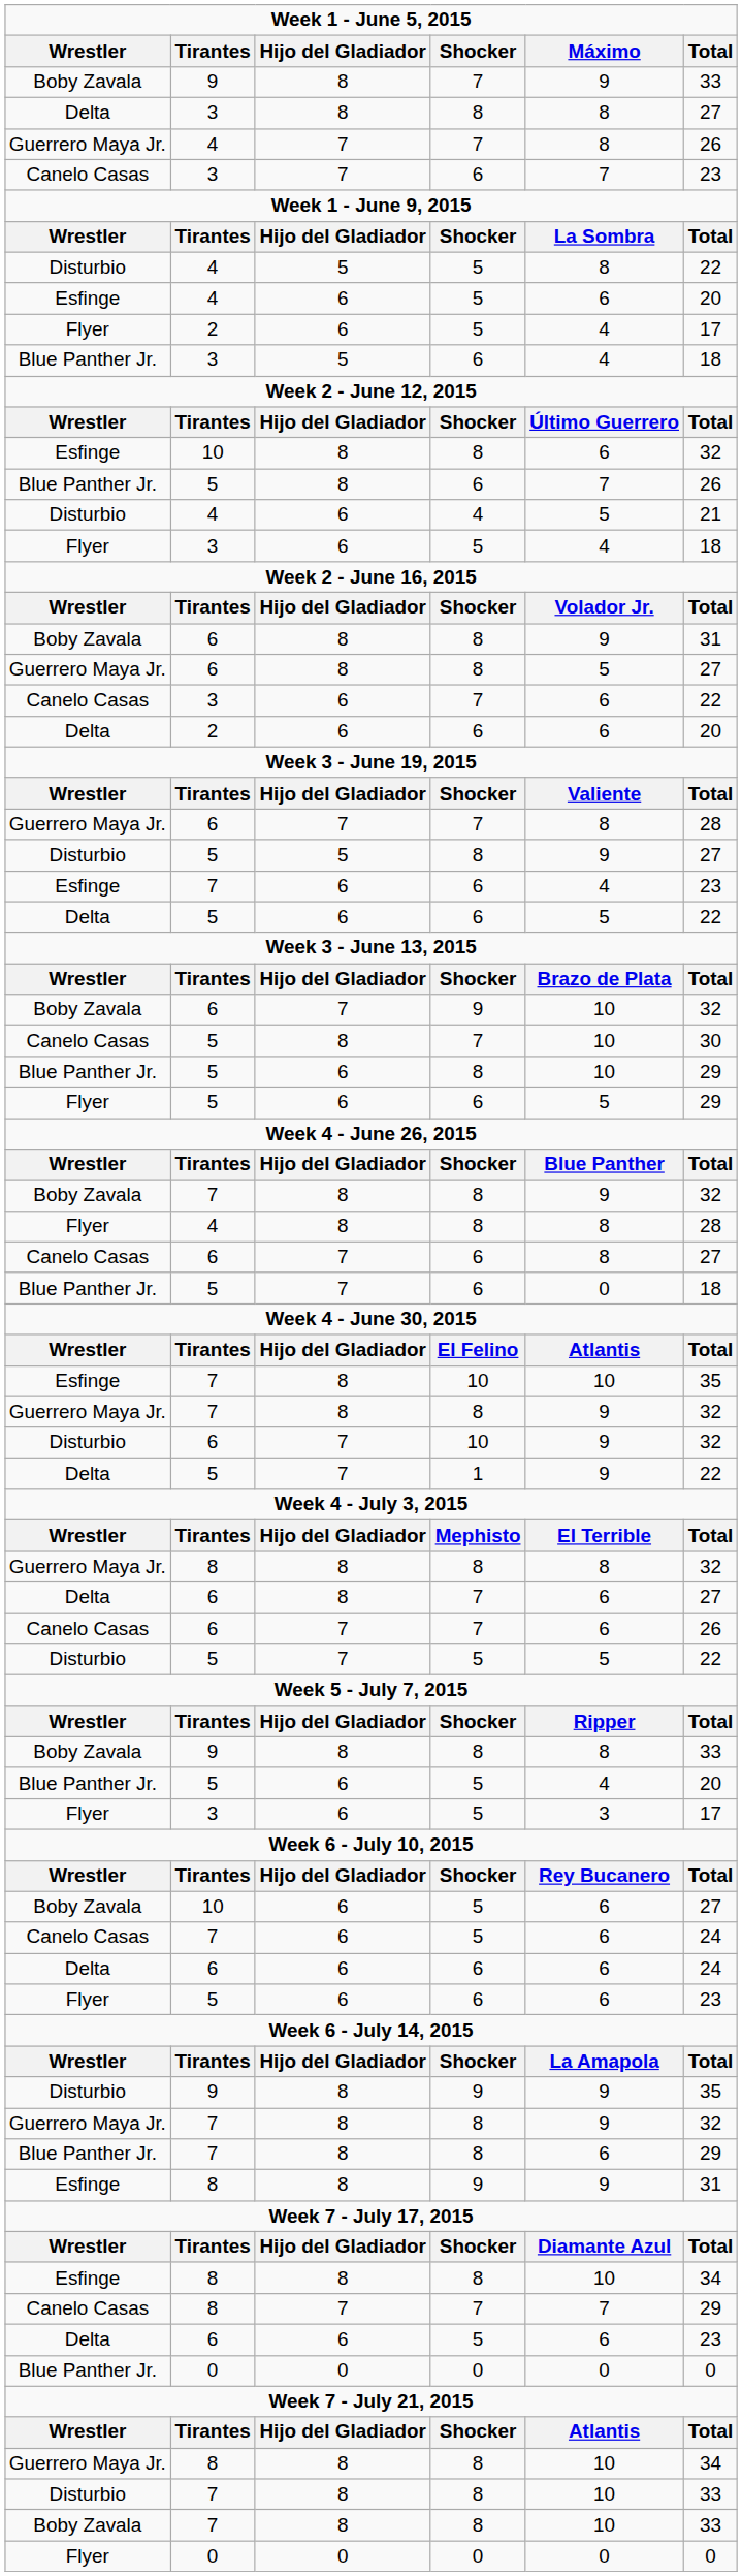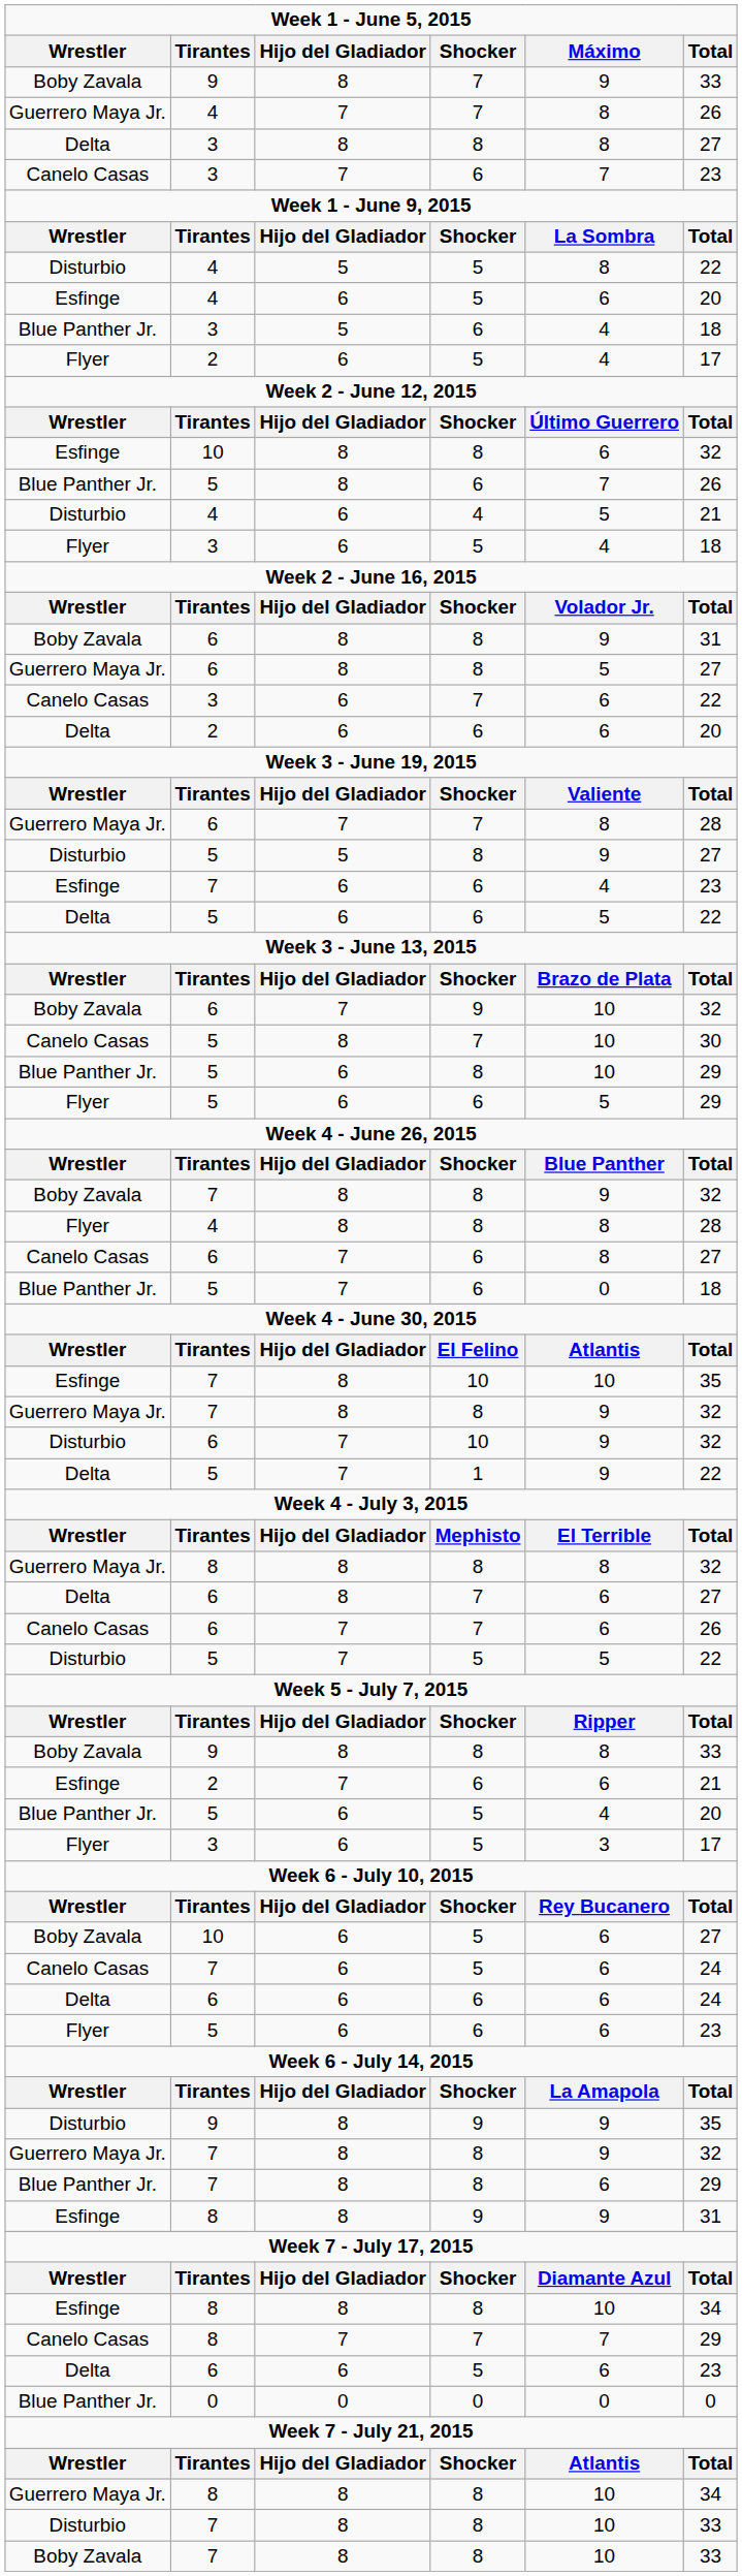 <table class="wikitable sortable" style="margin:1em auto; text-align: center">
 <tr>
 <td colspan=6><strong>Week 1 - June 5, 2015</strong></td>
 </tr>
 <tr>
 <th>Wrestler</th>
 <th>Tirantes</th>
 <th>Hijo del Gladiador</th>
 <th>Shocker</th>
 <th><a href='#'>Máximo</a></th>
 <th>Total</th>
 </tr>
 <tr>
 <td>Boby Zavala</td>
 <td>9</td>
 <td>8</td>
 <td>7</td>
 <td>9</td>
 <td>33</td>
 </tr>
 <tr>
+<td>Guerrero Maya Jr.</td>
+<td>4</td>
+<td>7</td>
+<td>7</td>
+<td>8</td>
+<td>26</td>
+</tr>
+<tr>
 <td>Delta</td>
 <td>3</td>
 <td>8</td>
 <td>8</td>
 <td>8</td>
 <td>27</td>
-</tr>
-<tr>
-<td>Guerrero Maya Jr.</td>
-<td>4</td>
-<td>7</td>
-<td>7</td>
-<td>8</td>
-<td>26</td>
 </tr>
 <tr>
 <td>Canelo Casas</td>
 <td>3</td>
 <td>7</td>
 <td>6</td>
 <td>7</td>
 <td>23</td>
 </tr>
 <tr>
 <td colspan=6><strong>Week 1 - June 9, 2015</strong></td>
 </tr>
 <tr>
 <th>Wrestler</th>
 <th>Tirantes</th>
 <th>Hijo del Gladiador</th>
 <th>Shocker</th>
 <th><a href='#'>La Sombra</a></th>
 <th>Total</th>
 </tr>
 <tr>
 <td>Disturbio</td>
 <td>4</td>
 <td>5</td>
 <td>5</td>
 <td>8</td>
 <td>22</td>
 </tr>
 <tr>
 <td>Esfinge</td>
 <td>4</td>
 <td>6</td>
 <td>5</td>
 <td>6</td>
 <td>20</td>
 </tr>
 <tr>
+<td>Blue Panther Jr.</td>
+<td>3</td>
+<td>5</td>
+<td>6</td>
+<td>4</td>
+<td>18</td>
+</tr>
+<tr>
 <td>Flyer</td>
 <td>2</td>
 <td>6</td>
 <td>5</td>
 <td>4</td>
 <td>17</td>
-</tr>
-<tr>
-<td>Blue Panther Jr.</td>
-<td>3</td>
-<td>5</td>
-<td>6</td>
-<td>4</td>
-<td>18</td>
 </tr>
 <tr>
 <td colspan=6><strong>Week 2 - June 12, 2015</strong></td>
 </tr>
 <tr>
 <th>Wrestler</th>
 <th>Tirantes</th>
 <th>Hijo del Gladiador</th>
 <th>Shocker</th>
 <th><a href='#'>Último Guerrero</a></th>
 <th>Total</th>
 </tr>
 <tr>
 <td>Esfinge</td>
 <td>10</td>
 <td>8</td>
 <td>8</td>
 <td>6</td>
 <td>32</td>
 </tr>
 <tr>
 <td>Blue Panther Jr.</td>
 <td>5</td>
 <td>8</td>
 <td>6</td>
 <td>7</td>
 <td>26</td>
 </tr>
 <tr>
 <td>Disturbio</td>
 <td>4</td>
 <td>6</td>
 <td>4</td>
 <td>5</td>
 <td>21</td>
 </tr>
 <tr>
 <td>Flyer</td>
 <td>3</td>
 <td>6</td>
 <td>5</td>
 <td>4</td>
 <td>18</td>
 </tr>
 <tr>
 <td colspan=6><strong>Week 2 - June 16, 2015</strong></td>
 </tr>
 <tr>
 <th>Wrestler</th>
 <th>Tirantes</th>
 <th>Hijo del Gladiador</th>
 <th>Shocker</th>
 <th><a href='#'>Volador Jr.</a></th>
 <th>Total</th>
 </tr>
 <tr>
 <td>Boby Zavala</td>
 <td>6</td>
 <td>8</td>
 <td>8</td>
 <td>9</td>
 <td>31</td>
 </tr>
 <tr>
 <td>Guerrero Maya Jr.</td>
 <td>6</td>
 <td>8</td>
 <td>8</td>
 <td>5</td>
 <td>27</td>
 </tr>
 <tr>
 <td>Canelo Casas</td>
 <td>3</td>
 <td>6</td>
 <td>7</td>
 <td>6</td>
 <td>22</td>
 </tr>
 <tr>
 <td>Delta</td>
 <td>2</td>
 <td>6</td>
 <td>6</td>
 <td>6</td>
 <td>20</td>
 </tr>
 <tr>
 <td colspan=6><strong>Week 3 - June 19, 2015</strong></td>
 </tr>
 <tr>
 <th>Wrestler</th>
 <th>Tirantes</th>
 <th>Hijo del Gladiador</th>
 <th>Shocker</th>
 <th><a href='#'>Valiente</a></th>
 <th>Total</th>
 </tr>
 <tr>
 <td>Guerrero Maya Jr.</td>
 <td>6</td>
 <td>7</td>
 <td>7</td>
 <td>8</td>
 <td>28</td>
 </tr>
 <tr>
 <td>Disturbio</td>
 <td>5</td>
 <td>5</td>
 <td>8</td>
 <td>9</td>
 <td>27</td>
 </tr>
 <tr>
 <td>Esfinge</td>
 <td>7</td>
 <td>6</td>
 <td>6</td>
 <td>4</td>
 <td>23</td>
 </tr>
 <tr>
 <td>Delta</td>
 <td>5</td>
 <td>6</td>
 <td>6</td>
 <td>5</td>
 <td>22</td>
 </tr>
 <tr>
 <td colspan=6><strong>Week 3 - June 13, 2015</strong></td>
 </tr>
 <tr>
 <th>Wrestler</th>
 <th>Tirantes</th>
 <th>Hijo del Gladiador</th>
 <th>Shocker</th>
 <th><a href='#'>Brazo de Plata</a></th>
 <th>Total</th>
 </tr>
 <tr>
 <td>Boby Zavala</td>
 <td>6</td>
 <td>7</td>
 <td>9</td>
 <td>10</td>
 <td>32</td>
 </tr>
 <tr>
 <td>Canelo Casas</td>
 <td>5</td>
 <td>8</td>
 <td>7</td>
 <td>10</td>
 <td>30</td>
 </tr>
 <tr>
 <td>Blue Panther Jr.</td>
 <td>5</td>
 <td>6</td>
 <td>8</td>
 <td>10</td>
 <td>29</td>
 </tr>
 <tr>
 <td>Flyer</td>
 <td>5</td>
 <td>6</td>
 <td>6</td>
 <td>5</td>
 <td>29</td>
 </tr>
 <tr>
 <td colspan=6><strong>Week 4 - June 26, 2015</strong></td>
 </tr>
 <tr>
 <th>Wrestler</th>
 <th>Tirantes</th>
 <th>Hijo del Gladiador</th>
 <th>Shocker</th>
 <th><a href='#'>Blue Panther</a></th>
 <th>Total</th>
 </tr>
 <tr>
 <td>Boby Zavala</td>
 <td>7</td>
 <td>8</td>
 <td>8</td>
 <td>9</td>
 <td>32</td>
 </tr>
 <tr>
 <td>Flyer</td>
 <td>4</td>
 <td>8</td>
 <td>8</td>
 <td>8</td>
 <td>28</td>
 </tr>
 <tr>
 <td>Canelo Casas</td>
 <td>6</td>
 <td>7</td>
 <td>6</td>
 <td>8</td>
 <td>27</td>
 </tr>
 <tr>
 <td>Blue Panther Jr.</td>
 <td>5</td>
 <td>7</td>
 <td>6</td>
 <td>0</td>
 <td>18</td>
 </tr>
 <tr>
 <td colspan=6><strong>Week 4 - June 30, 2015</strong></td>
 </tr>
 <tr>
 <th>Wrestler</th>
 <th>Tirantes</th>
 <th>Hijo del Gladiador</th>
 <th><a href='#'>El Felino</a></th>
 <th><a href='#'>Atlantis</a></th>
 <th>Total</th>
 </tr>
 <tr>
 <td>Esfinge</td>
 <td>7</td>
 <td>8</td>
 <td>10</td>
 <td>10</td>
 <td>35</td>
 </tr>
 <tr>
 <td>Guerrero Maya Jr.</td>
 <td>7</td>
 <td>8</td>
 <td>8</td>
 <td>9</td>
 <td>32</td>
 </tr>
 <tr>
 <td>Disturbio</td>
 <td>6</td>
 <td>7</td>
 <td>10</td>
 <td>9</td>
 <td>32</td>
 </tr>
 <tr>
 <td>Delta</td>
 <td>5</td>
 <td>7</td>
 <td>1</td>
 <td>9</td>
 <td>22</td>
 </tr>
 <tr>
 <td colspan=6><strong>Week 4 - July 3, 2015</strong></td>
 </tr>
 <tr>
 <th>Wrestler</th>
 <th>Tirantes</th>
 <th>Hijo del Gladiador</th>
 <th><a href='#'>Mephisto</a></th>
 <th><a href='#'>El Terrible</a></th>
 <th>Total</th>
 </tr>
 <tr>
 <td>Guerrero Maya Jr.</td>
 <td>8</td>
 <td>8</td>
 <td>8</td>
 <td>8</td>
 <td>32</td>
 </tr>
 <tr>
 <td>Delta</td>
 <td>6</td>
 <td>8</td>
 <td>7</td>
 <td>6</td>
 <td>27</td>
 </tr>
 <tr>
 <td>Canelo Casas</td>
 <td>6</td>
 <td>7</td>
 <td>7</td>
 <td>6</td>
 <td>26</td>
 </tr>
 <tr>
 <td>Disturbio</td>
 <td>5</td>
 <td>7</td>
 <td>5</td>
 <td>5</td>
 <td>22</td>
 </tr>
 <tr>
 <td colspan=6><strong>Week 5 - July 7, 2015</strong></td>
 </tr>
 <tr>
 <th>Wrestler</th>
 <th>Tirantes</th>
 <th>Hijo del Gladiador</th>
 <th>Shocker</th>
 <th><a href='#'>Ripper</a></th>
 <th>Total</th>
 </tr>
 <tr>
 <td>Boby Zavala</td>
 <td>9</td>
 <td>8</td>
 <td>8</td>
 <td>8</td>
 <td>33</td>
 </tr>
 <tr>
+<td>Esfinge</td>
+<td>2</td>
+<td>7</td>
+<td>6</td>
+<td>6</td>
+<td>21</td>
+</tr>
+<tr>
 <td>Blue Panther Jr.</td>
 <td>5</td>
 <td>6</td>
 <td>5</td>
 <td>4</td>
 <td>20</td>
 </tr>
 <tr>
 <td>Flyer</td>
 <td>3</td>
 <td>6</td>
 <td>5</td>
 <td>3</td>
 <td>17</td>
 </tr>
 <tr>
 <td colspan=6><strong>Week 6 - July 10, 2015</strong></td>
 </tr>
 <tr>
 <th>Wrestler</th>
 <th>Tirantes</th>
 <th>Hijo del Gladiador</th>
 <th>Shocker</th>
 <th><a href='#'>Rey Bucanero</a></th>
 <th>Total</th>
 </tr>
 <tr>
 <td>Boby Zavala</td>
 <td>10</td>
 <td>6</td>
 <td>5</td>
 <td>6</td>
 <td>27</td>
 </tr>
 <tr>
 <td>Canelo Casas</td>
 <td>7</td>
 <td>6</td>
 <td>5</td>
 <td>6</td>
 <td>24</td>
 </tr>
 <tr>
 <td>Delta</td>
 <td>6</td>
 <td>6</td>
 <td>6</td>
 <td>6</td>
 <td>24</td>
 </tr>
 <tr>
 <td>Flyer</td>
 <td>5</td>
 <td>6</td>
 <td>6</td>
 <td>6</td>
 <td>23</td>
 </tr>
 <tr>
 <td colspan=6><strong>Week 6 - July 14, 2015</strong></td>
 </tr>
 <tr>
 <th>Wrestler</th>
 <th>Tirantes</th>
 <th>Hijo del Gladiador</th>
 <th>Shocker</th>
 <th><a href='#'>La Amapola</a></th>
 <th>Total</th>
 </tr>
 <tr>
 <td>Disturbio</td>
 <td>9</td>
 <td>8</td>
 <td>9</td>
 <td>9</td>
 <td>35</td>
 </tr>
 <tr>
 <td>Guerrero Maya Jr.</td>
 <td>7</td>
 <td>8</td>
 <td>8</td>
 <td>9</td>
 <td>32</td>
 </tr>
 <tr>
 <td>Blue Panther Jr.</td>
 <td>7</td>
 <td>8</td>
 <td>8</td>
 <td>6</td>
 <td>29</td>
 </tr>
 <tr>
 <td>Esfinge</td>
 <td>8</td>
 <td>8</td>
 <td>9</td>
 <td>9</td>
 <td>31</td>
 </tr>
 <tr>
 <td colspan=6><strong>Week 7 - July 17, 2015</strong></td>
 </tr>
 <tr>
 <th>Wrestler</th>
 <th>Tirantes</th>
 <th>Hijo del Gladiador</th>
 <th>Shocker</th>
 <th><a href='#'>Diamante Azul</a></th>
 <th>Total</th>
 </tr>
 <tr>
 <td>Esfinge</td>
 <td>8</td>
 <td>8</td>
 <td>8</td>
 <td>10</td>
 <td>34</td>
 </tr>
 <tr>
 <td>Canelo Casas</td>
 <td>8</td>
 <td>7</td>
 <td>7</td>
 <td>7</td>
 <td>29</td>
 </tr>
 <tr>
 <td>Delta</td>
 <td>6</td>
 <td>6</td>
 <td>5</td>
 <td>6</td>
 <td>23</td>
 </tr>
 <tr>
 <td>Blue Panther Jr.</td>
 <td>0</td>
 <td>0</td>
 <td>0</td>
 <td>0</td>
 <td>0</td>
 </tr>
 <tr>
 <td colspan=6><strong>Week 7 - July 21, 2015</strong></td>
 </tr>
 <tr>
 <th>Wrestler</th>
 <th>Tirantes</th>
 <th>Hijo del Gladiador</th>
 <th>Shocker</th>
 <th><a href='#'>Atlantis</a></th>
 <th>Total</th>
 </tr>
 <tr>
 <td>Guerrero Maya Jr.</td>
 <td>8</td>
 <td>8</td>
 <td>8</td>
 <td>10</td>
 <td>34</td>
 </tr>
 <tr>
 <td>Disturbio</td>
 <td>7</td>
 <td>8</td>
 <td>8</td>
 <td>10</td>
 <td>33</td>
 </tr>
 <tr>
 <td>Boby Zavala</td>
 <td>7</td>
 <td>8</td>
 <td>8</td>
 <td>10</td>
 <td>33</td>
 </tr>
-<tr>
-<td>Flyer</td>
-<td>0</td>
-<td>0</td>
-<td>0</td>
-<td>0</td>
-<td>0</td>
-</tr>
 </table>
